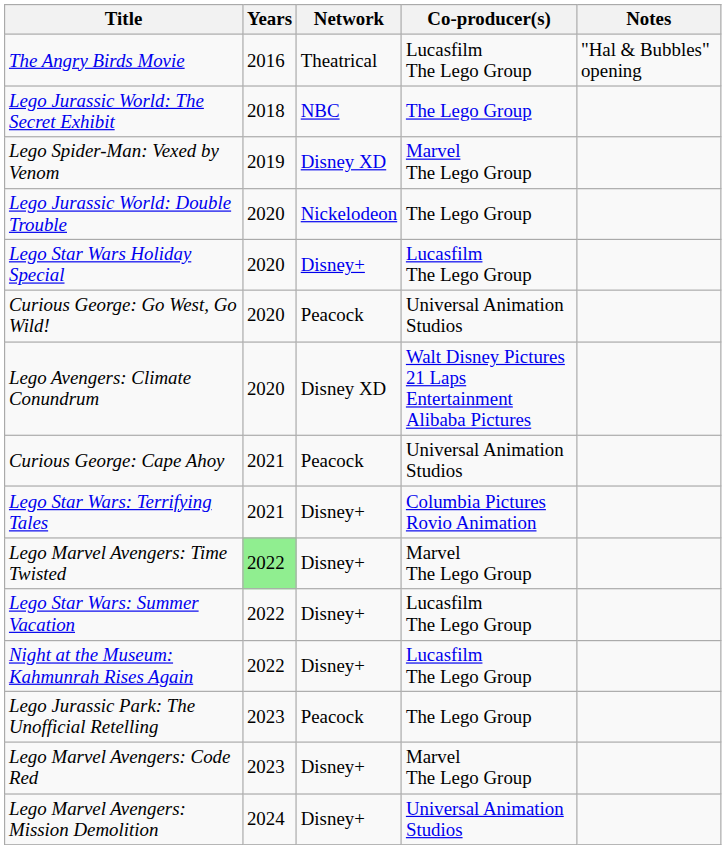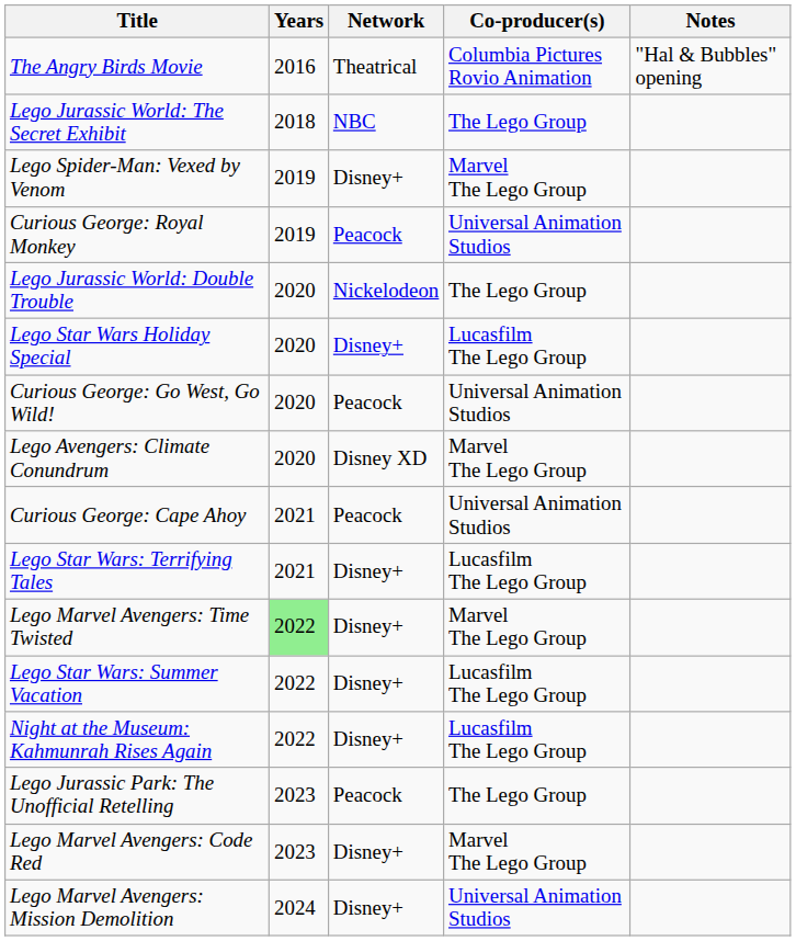 <table class="wikitable sortable">
 <tr>
 <th>Title</th>
 <th>Years</th>
 <th>Network</th>
 <th>Co-producer(s)</th>
 <th>Notes</th>
 </tr>
 <tr>
 <td><em><a href='#'>The Angry Birds Movie</a></em></td>
 <td>2016</td>
 <td>Theatrical</td>
-<td>Lucasfilm<br>The Lego Group</td>
+<td><a href='#'>Columbia Pictures</a><br><a href='#'>Rovio Animation</a></td>
 <td>"Hal & Bubbles" opening</td>
 </tr>
 <tr>
 <td><em><a href='#'>Lego Jurassic World: The Secret Exhibit</a></em></td>
 <td>2018</td>
 <td><a href='#'>NBC</a></td>
 <td><a href='#'>The Lego Group</a></td>
 <td></td>
 </tr>
 <tr>
 <td><em>Lego Spider-Man: Vexed by Venom</em></td>
 <td>2019</td>
-<td><a href='#'>Disney XD</a></td>
+<td>Disney+</td>
 <td><a href='#'>Marvel</a><br>The Lego Group</td>
+<td></td>
+</tr>
+<tr>
+<td><em>Curious George: Royal Monkey</em></td>
+<td>2019</td>
+<td><a href='#'>Peacock</a></td>
+<td><a href='#'>Universal Animation Studios</a></td>
 <td></td>
 </tr>
 <tr>
 <td><em><a href='#'>Lego Jurassic World: Double Trouble</a></em></td>
 <td>2020</td>
 <td><a href='#'>Nickelodeon</a></td>
 <td>The Lego Group</td>
 <td></td>
 </tr>
 <tr>
 <td><em><a href='#'>Lego Star Wars Holiday Special</a></em></td>
 <td>2020</td>
 <td><a href='#'>Disney+</a></td>
 <td><a href='#'>Lucasfilm</a><br>The Lego Group</td>
 <td></td>
 </tr>
 <tr>
 <td><em>Curious George: Go West, Go Wild!</em></td>
 <td>2020</td>
 <td>Peacock</td>
 <td>Universal Animation Studios</td>
 <td></td>
 </tr>
 <tr>
 <td><em>Lego Avengers: Climate Conundrum</em></td>
 <td>2020</td>
 <td>Disney XD</td>
-<td><a href='#'>Walt Disney Pictures</a><br><a href='#'>21 Laps Entertainment</a><br><a href='#'>Alibaba Pictures</a></td>
+<td>Marvel<br>The Lego Group</td>
 <td></td>
 </tr>
 <tr>
 <td><em>Curious George: Cape Ahoy</em></td>
 <td>2021</td>
 <td>Peacock</td>
 <td>Universal Animation Studios</td>
 <td></td>
 </tr>
 <tr>
 <td><em><a href='#'>Lego Star Wars: Terrifying Tales</a></em></td>
 <td>2021</td>
 <td>Disney+</td>
-<td><a href='#'>Columbia Pictures</a><br><a href='#'>Rovio Animation</a></td>
+<td>Lucasfilm<br>The Lego Group</td>
 <td></td>
 </tr>
 <tr>
 <td><em>Lego Marvel Avengers: Time Twisted</em></td>
 <td style="background: lightgreen;">2022</td>
 <td>Disney+</td>
 <td>Marvel<br>The Lego Group</td>
 <td></td>
 </tr>
 <tr>
 <td><em><a href='#'>Lego Star Wars: Summer Vacation</a></em></td>
 <td>2022</td>
 <td>Disney+</td>
 <td>Lucasfilm<br>The Lego Group</td>
 <td></td>
 </tr>
 <tr>
 <td><em><a href='#'>Night at the Museum: Kahmunrah Rises Again</a></em></td>
 <td>2022</td>
 <td>Disney+</td>
 <td><a href='#'>Lucasfilm</a><br>The Lego Group</td>
 <td></td>
 </tr>
 <tr>
 <td><em>Lego Jurassic Park: The Unofficial Retelling</em></td>
 <td>2023</td>
 <td>Peacock</td>
 <td>The Lego Group</td>
 <td></td>
 </tr>
 <tr>
 <td><em>Lego Marvel Avengers: Code Red</em></td>
 <td>2023</td>
 <td>Disney+</td>
 <td>Marvel<br>The Lego Group</td>
 <td></td>
 </tr>
 <tr>
 <td><em>Lego Marvel Avengers: Mission Demolition</em></td>
 <td>2024</td>
 <td>Disney+</td>
 <td><a href='#'>Universal Animation Studios</a></td>
 <td></td>
 </tr>
 </table>
